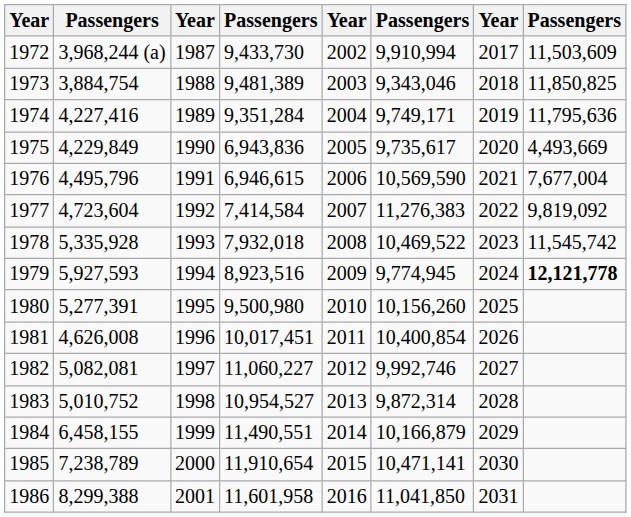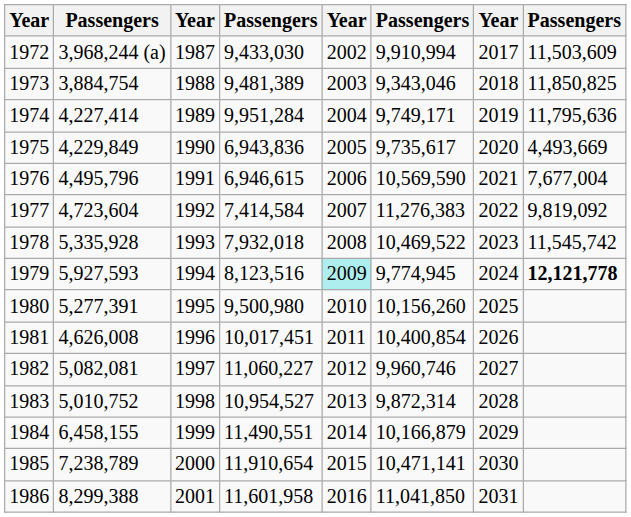 <table class="wikitable">
 <tr>
 <th>Year</th>
 <th>Passengers</th>
 <th>Year</th>
 <th>Passengers</th>
 <th>Year</th>
 <th>Passengers</th>
 <th>Year</th>
 <th>Passengers</th>
 </tr>
 <tr>
 <td>1972</td>
 <td>3,968,244 (a)</td>
 <td>1987</td>
-<td>9,433,730</td>
+<td>9,433,030</td>
 <td>2002</td>
 <td>9,910,994</td>
 <td>2017</td>
 <td>11,503,609</td>
 </tr>
 <tr>
 <td>1973</td>
 <td>3,884,754</td>
 <td>1988</td>
 <td>9,481,389</td>
 <td>2003</td>
 <td>9,343,046</td>
 <td>2018</td>
 <td>11,850,825</td>
 </tr>
 <tr>
 <td>1974</td>
-<td>4,227,416</td>
+<td>4,227,414</td>
 <td>1989</td>
-<td>9,351,284</td>
+<td>9,951,284</td>
 <td>2004</td>
 <td>9,749,171</td>
 <td>2019</td>
 <td>11,795,636</td>
 </tr>
 <tr>
 <td>1975</td>
 <td>4,229,849</td>
 <td>1990</td>
 <td>6,943,836</td>
 <td>2005</td>
 <td>9,735,617</td>
 <td>2020</td>
 <td>4,493,669</td>
 </tr>
 <tr>
 <td>1976</td>
 <td>4,495,796</td>
 <td>1991</td>
 <td>6,946,615</td>
 <td>2006</td>
 <td>10,569,590</td>
 <td>2021</td>
 <td>7,677,004</td>
 </tr>
 <tr>
 <td>1977</td>
 <td>4,723,604</td>
 <td>1992</td>
 <td>7,414,584</td>
 <td>2007</td>
 <td>11,276,383</td>
 <td>2022</td>
 <td>9,819,092</td>
 </tr>
 <tr>
 <td>1978</td>
 <td>5,335,928</td>
 <td>1993</td>
 <td>7,932,018</td>
 <td>2008</td>
 <td>10,469,522</td>
 <td>2023</td>
 <td>11,545,742</td>
 </tr>
 <tr>
 <td>1979</td>
 <td>5,927,593</td>
 <td>1994</td>
-<td>8,923,516</td>
-<td>2009</td>
+<td>8,123,516</td>
+<td style="background: paleturquoise;">2009</td>
 <td>9,774,945</td>
 <td>2024</td>
 <td><strong>12,121,778</strong></td>
 </tr>
 <tr>
 <td>1980</td>
 <td>5,277,391</td>
 <td>1995</td>
 <td>9,500,980</td>
 <td>2010</td>
 <td>10,156,260</td>
 <td>2025</td>
 <td></td>
 </tr>
 <tr>
 <td>1981</td>
 <td>4,626,008</td>
 <td>1996</td>
 <td>10,017,451</td>
 <td>2011</td>
 <td>10,400,854</td>
 <td>2026</td>
 <td></td>
 </tr>
 <tr>
 <td>1982</td>
 <td>5,082,081</td>
 <td>1997</td>
 <td>11,060,227</td>
 <td>2012</td>
-<td>9,992,746</td>
+<td>9,960,746</td>
 <td>2027</td>
 <td></td>
 </tr>
 <tr>
 <td>1983</td>
 <td>5,010,752</td>
 <td>1998</td>
 <td>10,954,527</td>
 <td>2013</td>
 <td>9,872,314</td>
 <td>2028</td>
 <td></td>
 </tr>
 <tr>
 <td>1984</td>
 <td>6,458,155</td>
 <td>1999</td>
 <td>11,490,551</td>
 <td>2014</td>
 <td>10,166,879</td>
 <td>2029</td>
 <td></td>
 </tr>
 <tr>
 <td>1985</td>
 <td>7,238,789</td>
 <td>2000</td>
 <td>11,910,654</td>
 <td>2015</td>
 <td>10,471,141</td>
 <td>2030</td>
 <td></td>
 </tr>
 <tr>
 <td>1986</td>
 <td>8,299,388</td>
 <td>2001</td>
 <td>11,601,958</td>
 <td>2016</td>
 <td>11,041,850</td>
 <td>2031</td>
 <td></td>
 </tr>
 </table>
